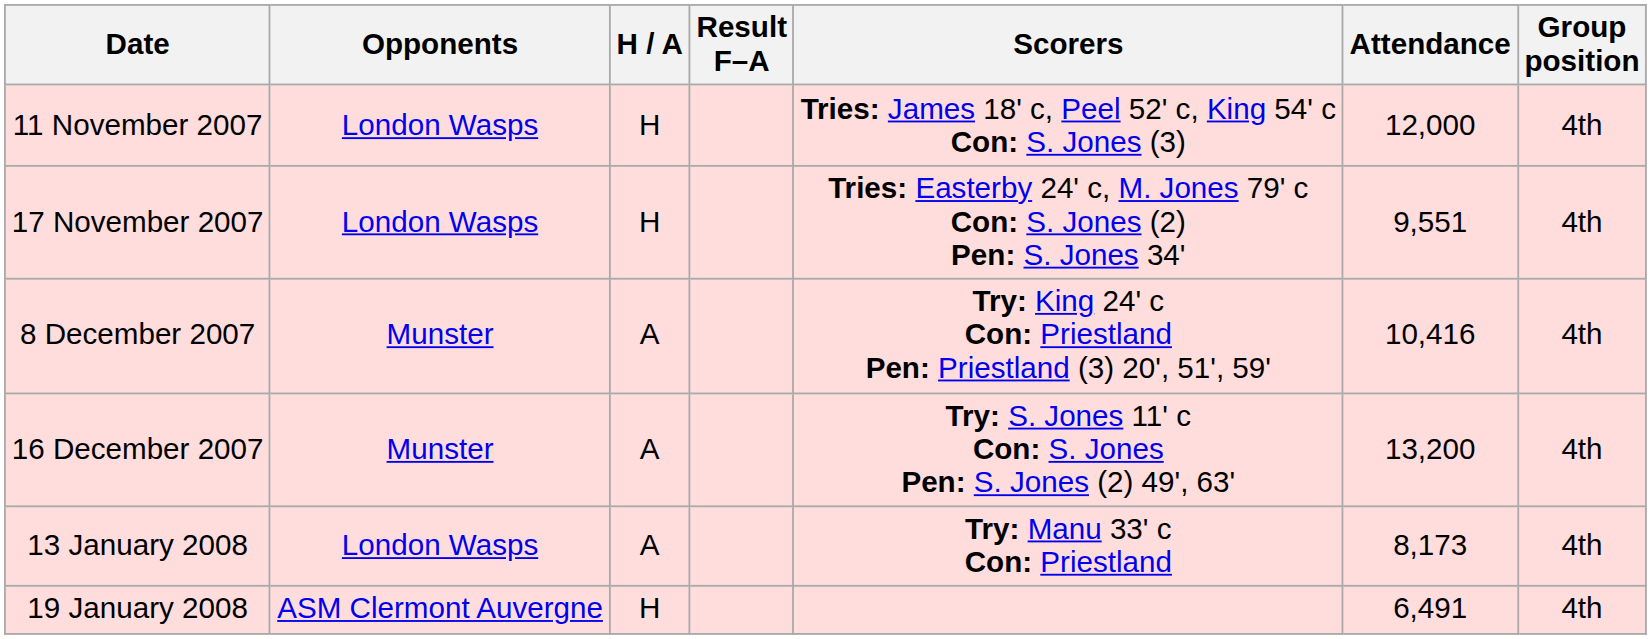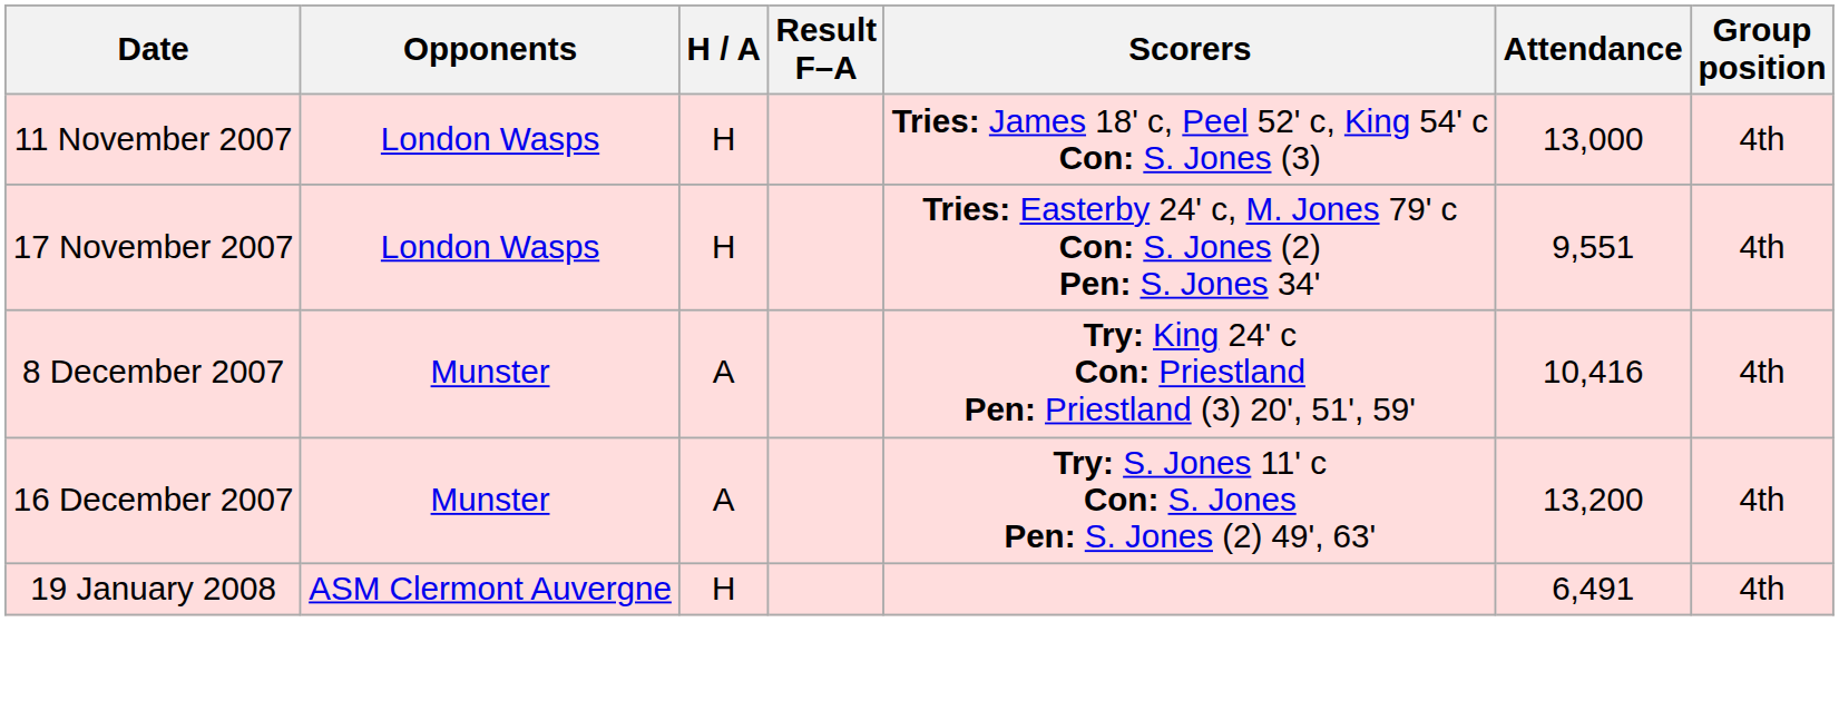 <table class="wikitable" style="text-align:center">
 <tr>
 <th>Date</th>
 <th>Opponents</th>
 <th>H / A</th>
 <th>Result<br>F–A</th>
 <th>Scorers</th>
 <th>Attendance</th>
 <th>Group<br>position</th>
 </tr>
 <tr bgcolor="#ffdddd">
 <td>11 November 2007</td>
 <td><a href='#'>London Wasps</a></td>
 <td>H</td>
 <td></td>
 <td><strong>Tries:</strong> <a href='#'>James</a> 18' c, <a href='#'>Peel</a> 52' c, <a href='#'>King</a> 54' c<br><strong>Con:</strong> <a href='#'>S. Jones</a> (3)</td>
-<td>12,000</td>
+<td>13,000</td>
 <td>4th</td>
 </tr>
 <tr bgcolor="#ffdddd">
 <td>17 November 2007</td>
 <td><a href='#'>London Wasps</a></td>
 <td>H</td>
 <td></td>
 <td><strong>Tries:</strong> <a href='#'>Easterby</a> 24' c, <a href='#'>M. Jones</a> 79' c<br><strong>Con:</strong> <a href='#'>S. Jones</a> (2)<br><strong>Pen:</strong> <a href='#'>S. Jones</a> 34'</td>
 <td>9,551</td>
 <td>4th</td>
 </tr>
 <tr bgcolor="#ffdddd">
 <td>8 December 2007</td>
 <td><a href='#'>Munster</a></td>
 <td>A</td>
 <td></td>
 <td><strong>Try:</strong> <a href='#'>King</a> 24' c<br><strong>Con:</strong> <a href='#'>Priestland</a><br><strong>Pen:</strong> <a href='#'>Priestland</a> (3) 20', 51', 59'</td>
 <td>10,416</td>
 <td>4th</td>
 </tr>
 <tr bgcolor="#ffdddd">
 <td>16 December 2007</td>
 <td><a href='#'>Munster</a></td>
 <td>A</td>
 <td></td>
 <td><strong>Try:</strong> <a href='#'>S. Jones</a> 11' c<br><strong>Con:</strong> <a href='#'>S. Jones</a><br><strong>Pen:</strong> <a href='#'>S. Jones</a> (2) 49', 63'</td>
 <td>13,200</td>
 <td>4th</td>
 </tr>
 <tr bgcolor="#ffdddd">
-<td>13 January 2008</td>
-<td><a href='#'>London Wasps</a></td>
-<td>A</td>
-<td></td>
-<td><strong>Try:</strong> <a href='#'>Manu</a> 33' c<br><strong>Con:</strong> <a href='#'>Priestland</a></td>
-<td>8,173</td>
-<td>4th</td>
-</tr>
-<tr bgcolor="#ffdddd">
 <td>19 January 2008</td>
 <td><a href='#'>ASM Clermont Auvergne</a></td>
 <td>H</td>
 <td></td>
 <td></td>
 <td>6,491</td>
 <td>4th</td>
 </tr>
 </table>
